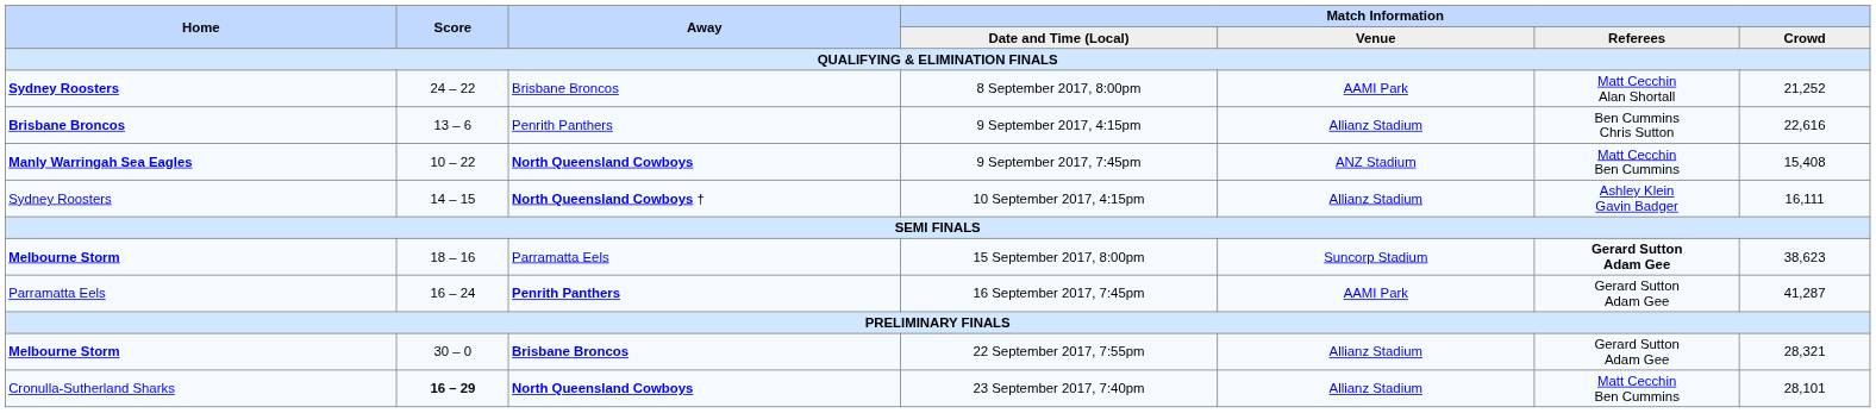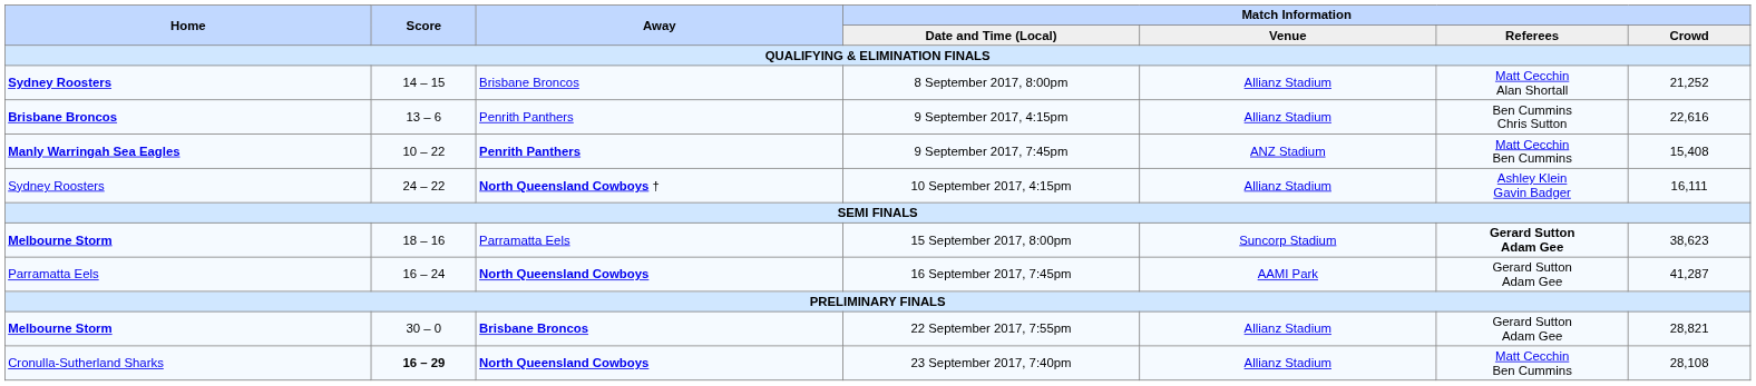 <table border="1" cellpadding="3" cellspacing="0" style="border-collapse:collapse; font-size:90%; text-align:center; width:100%;">
 <tr style="background:#c1d8ff;">
 <th rowspan="2" style="width:21%;">Home</th>
 <th rowspan="2" style="width:6%;">Score</th>
 <th rowspan="2" style="width:21%;">Away</th>
 <th colspan=6>Match Information</th>
 </tr>
 <tr style="background:#efefef;">
 <th width=17%>Date and Time (Local)</th>
 <th width=17%>Venue</th>
 <th width=11%>Referees</th>
 <th width=7%>Crowd</th>
 </tr>
 <tr style="background:#d0e7ff;">
 <td colspan=7><strong>QUALIFYING & ELIMINATION FINALS</strong></td>
 </tr>
 <tr style="background:#f5faff;">
 <td align=left> <strong><a href='#'>Sydney Roosters</a></strong></td>
-<td>24 – 22</td>
+<td>14 – 15</td>
 <td align=left> <a href='#'>Brisbane Broncos</a></td>
 <td>8 September 2017, 8:00pm</td>
-<td><a href='#'>AAMI Park</a></td>
+<td><a href='#'>Allianz Stadium</a></td>
 <td><a href='#'>Matt Cecchin</a><br>Alan Shortall</td>
 <td>21,252</td>
 </tr>
 <tr style="background:#f5faff;">
 <td align=left> <strong><a href='#'>Brisbane Broncos</a></strong></td>
 <td>13 – 6</td>
 <td align=left> <a href='#'>Penrith Panthers</a></td>
 <td>9 September 2017, 4:15pm</td>
 <td><a href='#'>Allianz Stadium</a></td>
 <td>Ben Cummins<br>Chris Sutton</td>
 <td>22,616</td>
 </tr>
 <tr style="background:#f5faff;">
 <td align=left><strong> <a href='#'>Manly Warringah Sea Eagles</a></strong></td>
 <td>10 – 22</td>
-<td align=left> <strong><a href='#'>North Queensland Cowboys</a></strong></td>
+<td align=left> <strong><a href='#'>Penrith Panthers</a></strong></td>
 <td>9 September 2017, 7:45pm</td>
 <td><a href='#'>ANZ Stadium</a></td>
 <td><a href='#'>Matt Cecchin</a><br>Ben Cummins</td>
 <td>15,408</td>
 </tr>
 <tr style="background:#f5faff;">
 <td align=left> <a href='#'>Sydney Roosters</a></td>
-<td>14 – 15</td>
+<td>24 – 22</td>
 <td align=left> <strong><a href='#'>North Queensland Cowboys</a></strong> †</td>
 <td>10 September 2017, 4:15pm</td>
 <td><a href='#'>Allianz Stadium</a></td>
 <td><a href='#'>Ashley Klein</a><br><a href='#'>Gavin Badger</a></td>
 <td>16,111</td>
 </tr>
 <tr style="background:#d0e7ff;">
 <td colspan=7><strong>SEMI FINALS</strong></td>
 </tr>
 <tr style="background:#f5faff;">
 <td align=left> <strong><a href='#'>Melbourne Storm</a></strong></td>
 <td>18 – 16</td>
 <td align=left> <a href='#'>Parramatta Eels</a></td>
 <td>15 September 2017, 8:00pm</td>
 <td><a href='#'>Suncorp Stadium</a></td>
 <td><strong>Gerard Sutton<br>Adam Gee</strong></td>
 <td>38,623</td>
 </tr>
 <tr style="background:#f5faff;">
 <td align=left> <a href='#'>Parramatta Eels</a></td>
 <td>16 – 24</td>
-<td align=left> <strong><a href='#'>Penrith Panthers</a></strong></td>
+<td align=left> <strong><a href='#'>North Queensland Cowboys</a></strong></td>
 <td>16 September 2017, 7:45pm</td>
 <td><a href='#'>AAMI Park</a></td>
 <td>Gerard Sutton<br>Adam Gee</td>
 <td>41,287</td>
 </tr>
 <tr style="background:#d0e7ff;">
 <td colspan=7><strong>PRELIMINARY FINALS</strong></td>
 </tr>
 <tr style="background:#f5faff;">
 <td align=left> <strong><a href='#'>Melbourne Storm</a></strong></td>
 <td>30 – 0</td>
 <td align=left><strong> <a href='#'>Brisbane Broncos</a></strong></td>
 <td>22 September 2017, 7:55pm</td>
 <td><a href='#'>Allianz Stadium</a></td>
 <td>Gerard Sutton<br>Adam Gee</td>
-<td>28,321</td>
+<td>28,821</td>
 </tr>
 <tr style="background:#f5faff;">
 <td align=left> <a href='#'>Cronulla-Sutherland Sharks</a></td>
 <td><strong>16 – 29</strong></td>
 <td align=left> <strong><a href='#'>North Queensland Cowboys</a></strong></td>
 <td>23 September 2017, 7:40pm</td>
 <td><a href='#'>Allianz Stadium</a></td>
 <td><a href='#'>Matt Cecchin</a><br>Ben Cummins</td>
-<td>28,101</td>
+<td>28,108</td>
 </tr>
 </table>
